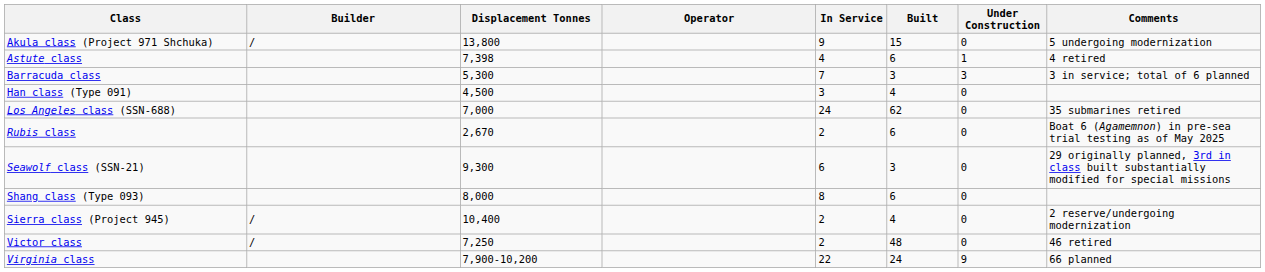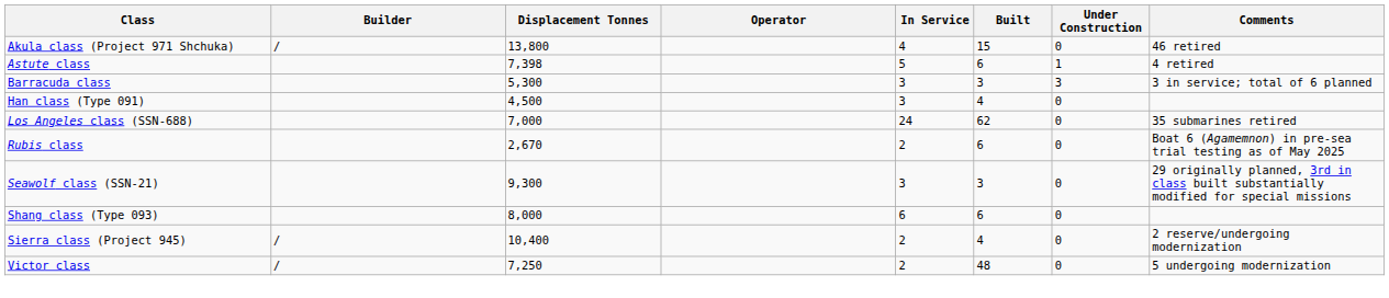 <table class="wikitable sortable">
 <tr>
 <th width="17%">Class</th>
 <th width="15%">Builder</th>
 <th width="10%">Displacement Tonnes</th>
 <th width="15%">Operator</th>
 <th width="5%">In Service</th>
 <th width="5%">Built</th>
 <th width="5%">Under Construction</th>
 <th width="15%">Comments</th>
 </tr>
 <tr>
 <td><a href='#'>Akula class</a>  (Project 971 Shchuka)</td>
 <td> / </td>
 <td>13,800</td>
 <td></td>
-<td>9</td>
+<td>4</td>
 <td>15</td>
 <td>0</td>
-<td>5 undergoing modernization</td>
+<td>46 retired</td>
 </tr>
 <tr>
 <td><a href='#'><em>Astute</em> class</a></td>
 <td></td>
 <td>7,398</td>
 <td></td>
-<td>4</td>
+<td>5</td>
 <td>6</td>
 <td>1</td>
 <td>4 retired</td>
 </tr>
 <tr>
 <td><a href='#'>Barracuda class</a></td>
 <td></td>
 <td>5,300</td>
 <td></td>
-<td>7</td>
+<td>3</td>
 <td>3</td>
 <td>3</td>
 <td>3 in service; total of 6 planned</td>
 </tr>
 <tr>
 <td><a href='#'>Han class</a> (Type 091)</td>
 <td></td>
 <td>4,500</td>
 <td></td>
 <td>3</td>
 <td>4</td>
 <td>0</td>
 <td></td>
 </tr>
 <tr>
 <td><a href='#'><em>Los Angeles</em> class</a> (SSN-688)</td>
 <td></td>
 <td>7,000</td>
 <td></td>
 <td>24</td>
 <td>62</td>
 <td>0</td>
 <td>35 submarines retired</td>
 </tr>
 <tr>
 <td><a href='#'><em>Rubis</em> class</a></td>
 <td></td>
 <td>2,670</td>
 <td></td>
 <td>2</td>
 <td>6</td>
 <td>0</td>
 <td>Boat 6 (<em>Agamemnon</em>) in pre-sea trial testing as of May 2025</td>
 </tr>
 <tr>
 <td><a href='#'><em>Seawolf</em> class</a> (SSN-21)</td>
 <td></td>
 <td>9,300</td>
 <td></td>
-<td>6</td>
+<td>3</td>
 <td>3</td>
 <td>0</td>
 <td>29 originally planned, <a href='#'>3rd in class</a> built substantially modified for special missions</td>
 </tr>
 <tr>
 <td><a href='#'>Shang class</a> (Type 093)</td>
 <td></td>
 <td>8,000</td>
 <td></td>
-<td>8</td>
+<td>6</td>
 <td>6</td>
 <td>0</td>
 <td></td>
 </tr>
 <tr>
 <td><a href='#'>Sierra class</a> (Project 945)</td>
 <td> / </td>
 <td>10,400</td>
 <td></td>
 <td>2</td>
 <td>4</td>
 <td>0</td>
 <td>2 reserve/undergoing modernization</td>
 </tr>
 <tr>
 <td><a href='#'>Victor class</a></td>
 <td> / </td>
 <td>7,250</td>
 <td></td>
 <td>2</td>
 <td>48</td>
 <td>0</td>
-<td>46 retired</td>
-</tr>
-<tr>
-<td><a href='#'><em>Virginia</em> class</a></td>
-<td></td>
-<td>7,900-10,200</td>
-<td></td>
-<td>22</td>
-<td>24</td>
-<td>9</td>
-<td>66 planned</td>
+<td>5 undergoing modernization</td>
 </tr>
 </table>
